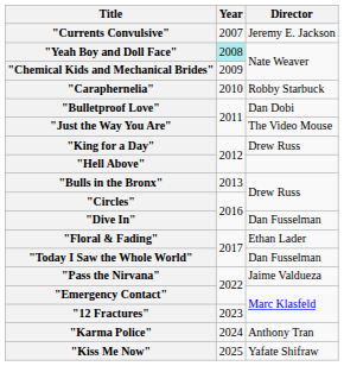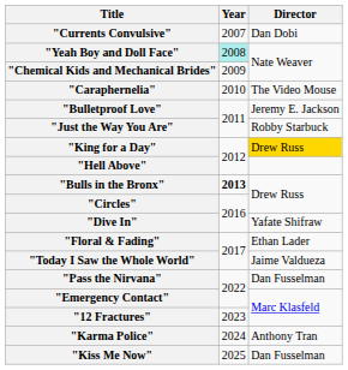 <table class="wikitable plainrowheaders">
 <tr>
 <th scope=col>Title</th>
 <th scope=col>Year</th>
 <th scope=col>Director</th>
 </tr>
 <tr>
 <th scope="row">"Currents Convulsive"</th>
 <td style="text-align:center;">2007</td>
-<td>Jeremy E. Jackson</td>
+<td>Dan Dobi</td>
 </tr>
 <tr>
 <th scope="row">"Yeah Boy and Doll Face"</th>
 <td style="background: paleturquoise; text-align:center;">2008</td>
 <td rowspan="2">Nate Weaver</td>
 </tr>
 <tr>
 <th scope="row">"Chemical Kids and Mechanical Brides"</th>
 <td style="text-align:center;">2009</td>
 </tr>
 <tr>
 <th scope="row">"Caraphernelia"</th>
 <td style="text-align:center;">2010</td>
-<td>Robby Starbuck</td>
+<td>The Video Mouse</td>
 </tr>
 <tr>
 <th scope="row">"Bulletproof Love"</th>
 <td rowspan="2" style="text-align:center;">2011</td>
-<td>Dan Dobi</td>
+<td>Jeremy E. Jackson</td>
 </tr>
 <tr>
 <th scope="row">"Just the Way You Are"</th>
-<td>The Video Mouse</td>
+<td>Robby Starbuck</td>
 </tr>
 <tr>
 <th scope="row">"King for a Day"</th>
 <td rowspan="2" style="text-align:center;">2012</td>
-<td>Drew Russ</td>
+<td style="background: gold;">Drew Russ</td>
 </tr>
 <tr>
 <th scope="row">"Hell Above"</th>
 <td></td>
 </tr>
 <tr>
 <th scope="row">"Bulls in the Bronx"</th>
-<td style="text-align:center;">2013</td>
+<td style="text-align:center;"><strong>2013</strong></td>
 <td rowspan="2">Drew Russ</td>
 </tr>
 <tr>
 <th scope="row">"Circles"</th>
 <td rowspan="2" style="text-align:center;">2016</td>
 </tr>
 <tr>
 <th scope="row">"Dive In"</th>
-<td>Dan Fusselman</td>
+<td>Yafate Shifraw</td>
 </tr>
 <tr>
 <th scope="row">"Floral & Fading"</th>
 <td rowspan="2" style="text-align:center;">2017</td>
 <td>Ethan Lader</td>
 </tr>
 <tr>
 <th scope="row">"Today I Saw the Whole World"</th>
-<td>Dan Fusselman</td>
+<td>Jaime Valdueza</td>
 </tr>
 <tr>
 <th scope="row">"Pass the Nirvana"</th>
 <td rowspan="2" style="text-align:center;">2022</td>
-<td>Jaime Valdueza</td>
+<td>Dan Fusselman</td>
 </tr>
 <tr>
 <th scope="row">"Emergency Contact"</th>
 <td rowspan="2"><a href='#'>Marc Klasfeld</a></td>
 </tr>
 <tr>
 <th scope="row">"12 Fractures"</th>
 <td>2023</td>
 </tr>
 <tr>
 <th scope="row">"Karma Police"</th>
 <td>2024</td>
 <td>Anthony Tran</td>
 </tr>
 <tr>
 <th scope="row">"Kiss Me Now"</th>
 <td rowspan="2" style="text-align:center;">2025</td>
-<td>Yafate Shifraw</td>
+<td>Dan Fusselman</td>
 </tr>
 </table>
